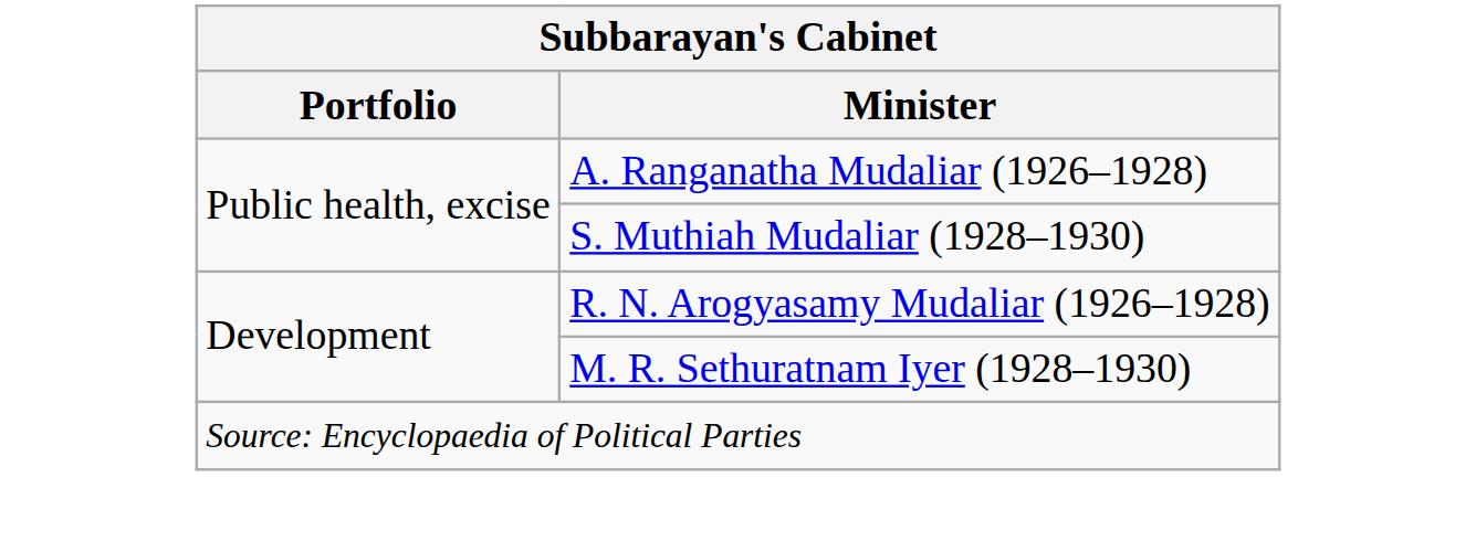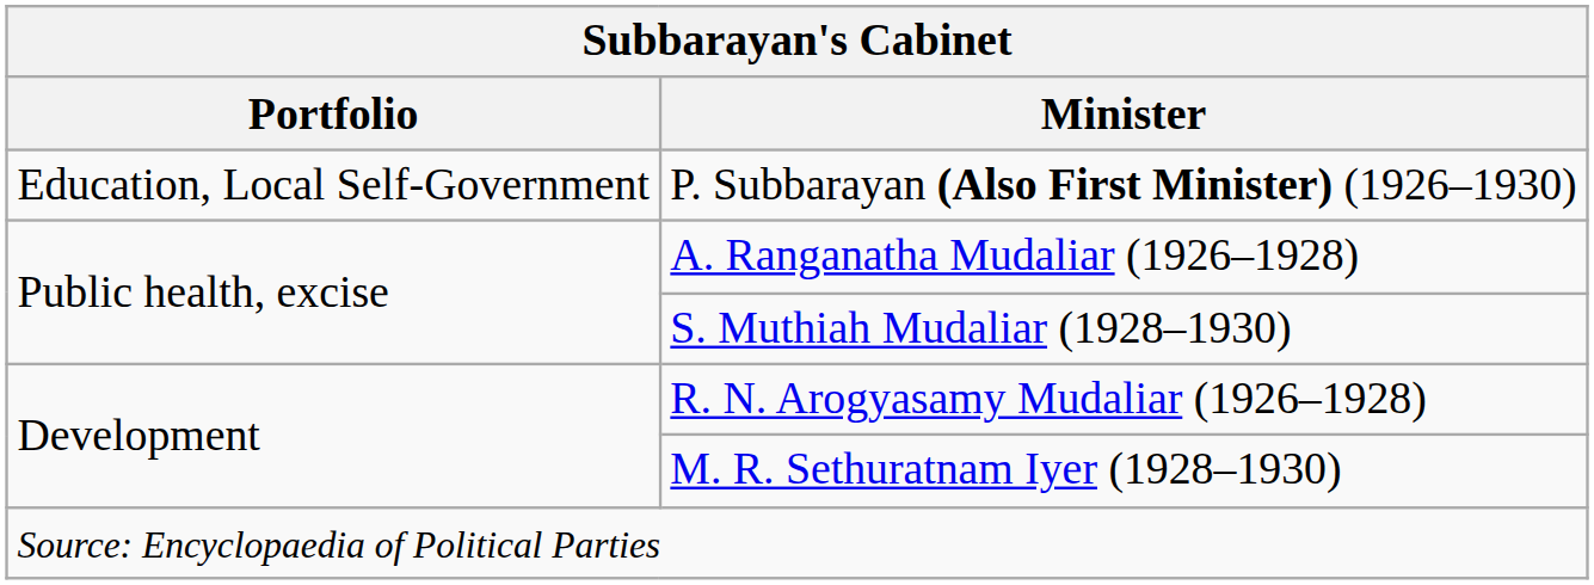 <table class="wikitable"  style="margin:1em auto;">
 <tr>
 <th colspan="2">Subbarayan's Cabinet</th>
 </tr>
 <tr>
 <th>Portfolio</th>
 <th>Minister</th>
+</tr>
+<tr>
+<td>Education, Local Self-Government</td>
+<td>P. Subbarayan <strong>(Also First Minister)</strong> (1926–1930)</td>
 </tr>
 <tr>
 <td rowspan="2">Public health, excise</td>
 <td><a href='#'>A. Ranganatha Mudaliar</a> (1926–1928)</td>
 </tr>
 <tr>
 <td><a href='#'>S. Muthiah Mudaliar</a> (1928–1930)</td>
 </tr>
 <tr>
 <td rowspan="2">Development</td>
 <td><a href='#'>R. N. Arogyasamy Mudaliar</a> (1926–1928)</td>
 </tr>
 <tr>
 <td><a href='#'>M. R. Sethuratnam Iyer</a> (1928–1930)</td>
 </tr>
 <tr>
 <td colspan="2" align="left"><small><em>Source: Encyclopaedia of Political Parties</em></small></td>
 </tr>
 </table>
